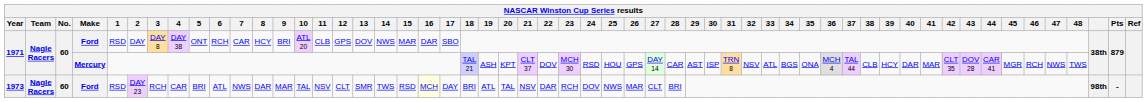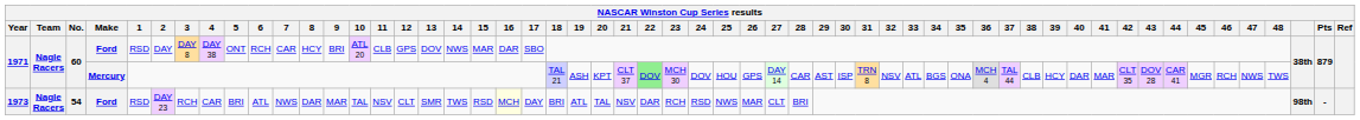 <table class="wikitable" style="text-align:center; font-size:75%">
 <tr>
 <th colspan="68"><a href='#'>NASCAR Winston Cup Series</a> results</th>
 </tr>
 <tr>
 <th>Year</th>
 <th>Team</th>
 <th>No.</th>
 <th>Make</th>
 <th>1</th>
 <th>2</th>
 <th>3</th>
 <th>4</th>
 <th>5</th>
 <th>6</th>
 <th>7</th>
 <th>8</th>
 <th>9</th>
 <th>10</th>
 <th>11</th>
 <th>12</th>
 <th>13</th>
 <th>14</th>
 <th>15</th>
 <th>16</th>
 <th>17</th>
 <th>18</th>
 <th>19</th>
 <th>20</th>
 <th>21</th>
 <th>22</th>
 <th>23</th>
 <th>24</th>
 <th>25</th>
 <th>26</th>
 <th>27</th>
 <th>28</th>
 <th>29</th>
 <th>30</th>
 <th>31</th>
 <th>32</th>
 <th>33</th>
 <th>34</th>
 <th>35</th>
 <th>36</th>
 <th>37</th>
 <th>38</th>
 <th>39</th>
 <th>40</th>
 <th>41</th>
 <th>42</th>
 <th>43</th>
 <th>44</th>
 <th>45</th>
 <th>46</th>
 <th>47</th>
 <th>48</th>
 <th></th>
 <th>Pts</th>
 <th>Ref</th>
 </tr>
 <tr>
 <th rowspan=2><a href='#'>1971</a></th>
 <th rowspan=2><a href='#'>Nagle Racers</a></th>
 <th rowspan=2>60</th>
 <th><a href='#'>Ford</a></th>
 <td><a href='#'>RSD</a></td>
 <td><a href='#'>DAY</a></td>
 <td style="background:#FFDF9F;"><a href='#'>DAY</a><br><small>8</small></td>
 <td style="background:#EFCFFF;"><a href='#'>DAY</a><br><small>38</small></td>
 <td><a href='#'>ONT</a></td>
 <td><a href='#'>RCH</a></td>
 <td><a href='#'>CAR</a></td>
 <td><a href='#'>HCY</a></td>
 <td><a href='#'>BRI</a></td>
 <td style="background:#EFCFFF;"><a href='#'>ATL</a><br><small>20</small></td>
 <td><a href='#'>CLB</a></td>
 <td><a href='#'>GPS</a></td>
 <td><a href='#'>DOV</a></td>
 <td><a href='#'>NWS</a></td>
 <td><a href='#'>MAR</a></td>
 <td><a href='#'>DAR</a></td>
 <td><a href='#'>SBO</a></td>
 <td colspan=31></td>
 <th rowspan=2>38th</th>
 <th rowspan=2>879</th>
 <th rowspan=2></th>
 </tr>
 <tr>
 <th><a href='#'>Mercury</a></th>
 <td colspan=17></td>
 <td style="background:#CFCFFF;"><a href='#'>TAL</a><br><small>21</small></td>
 <td><a href='#'>ASH</a></td>
 <td><a href='#'>KPT</a></td>
 <td style="background:#EFCFFF;"><a href='#'>CLT</a><br><small>37</small></td>
+<td style="background: lightgreen;"><a href='#'>DOV</a></td>
+<td style="background:#EFCFFF;"><a href='#'>MCH</a><br><small>30</small></td>
 <td><a href='#'>DOV</a></td>
-<td style="background:#EFCFFF;"><a href='#'>MCH</a><br><small>30</small></td>
-<td><a href='#'>RSD</a></td>
 <td><a href='#'>HOU</a></td>
 <td><a href='#'>GPS</a></td>
 <td style="background:#DFFFDF;"><a href='#'>DAY</a><br><small>14</small></td>
 <td><a href='#'>CAR</a></td>
 <td><a href='#'>AST</a></td>
 <td><a href='#'>ISP</a></td>
 <td style="background:#FFDF9F;"><a href='#'>TRN</a><br><small>8</small></td>
 <td><a href='#'>NSV</a></td>
 <td><a href='#'>ATL</a></td>
 <td><a href='#'>BGS</a></td>
 <td><a href='#'>ONA</a></td>
 <td style="background:#DFDFDF;"><a href='#'>MCH</a><br><small>4</small></td>
 <td style="background:#EFCFFF;"><a href='#'>TAL</a><br><small>44</small></td>
 <td><a href='#'>CLB</a></td>
 <td><a href='#'>HCY</a></td>
 <td><a href='#'>DAR</a></td>
 <td><a href='#'>MAR</a></td>
 <td style="background:#EFCFFF;"><a href='#'>CLT</a><br><small>35</small></td>
 <td style="background:#EFCFFF;"><a href='#'>DOV</a><br><small>28</small></td>
 <td style="background:#EFCFFF;"><a href='#'>CAR</a><br><small>41</small></td>
 <td><a href='#'>MGR</a></td>
 <td><a href='#'>RCH</a></td>
 <td><a href='#'>NWS</a></td>
 <td><a href='#'>TWS</a></td>
 </tr>
 <tr>
 <th><a href='#'>1973</a></th>
 <th><a href='#'>Nagle Racers</a></th>
-<th>60</th>
+<th>54</th>
 <th><a href='#'>Ford</a></th>
 <td><a href='#'>RSD</a></td>
 <td style="background:#EFCFFF;"><a href='#'>DAY</a><br><small>23</small></td>
 <td><a href='#'>RCH</a></td>
 <td><a href='#'>CAR</a></td>
 <td><a href='#'>BRI</a></td>
 <td><a href='#'>ATL</a></td>
 <td><a href='#'>NWS</a></td>
 <td><a href='#'>DAR</a></td>
 <td><a href='#'>MAR</a></td>
 <td><a href='#'>TAL</a></td>
 <td><a href='#'>NSV</a></td>
 <td><a href='#'>CLT</a></td>
 <td><a href='#'>SMR</a></td>
 <td><a href='#'>TWS</a></td>
 <td><a href='#'>RSD</a></td>
 <td style="background: lightyellow;"><a href='#'>MCH</a></td>
 <td><a href='#'>DAY</a></td>
 <td><a href='#'>BRI</a></td>
 <td><a href='#'>ATL</a></td>
 <td><a href='#'>TAL</a></td>
 <td><a href='#'>NSV</a></td>
 <td><a href='#'>DAR</a></td>
 <td><a href='#'>RCH</a></td>
-<td><a href='#'>DOV</a></td>
+<td><a href='#'>RSD</a></td>
 <td><a href='#'>NWS</a></td>
 <td><a href='#'>MAR</a></td>
 <td><a href='#'>CLT</a></td>
 <td><a href='#'>BRI</a></td>
 <td colspan=20></td>
 <th>98th</th>
 <th>-</th>
 <th></th>
 </tr>
 </table>
